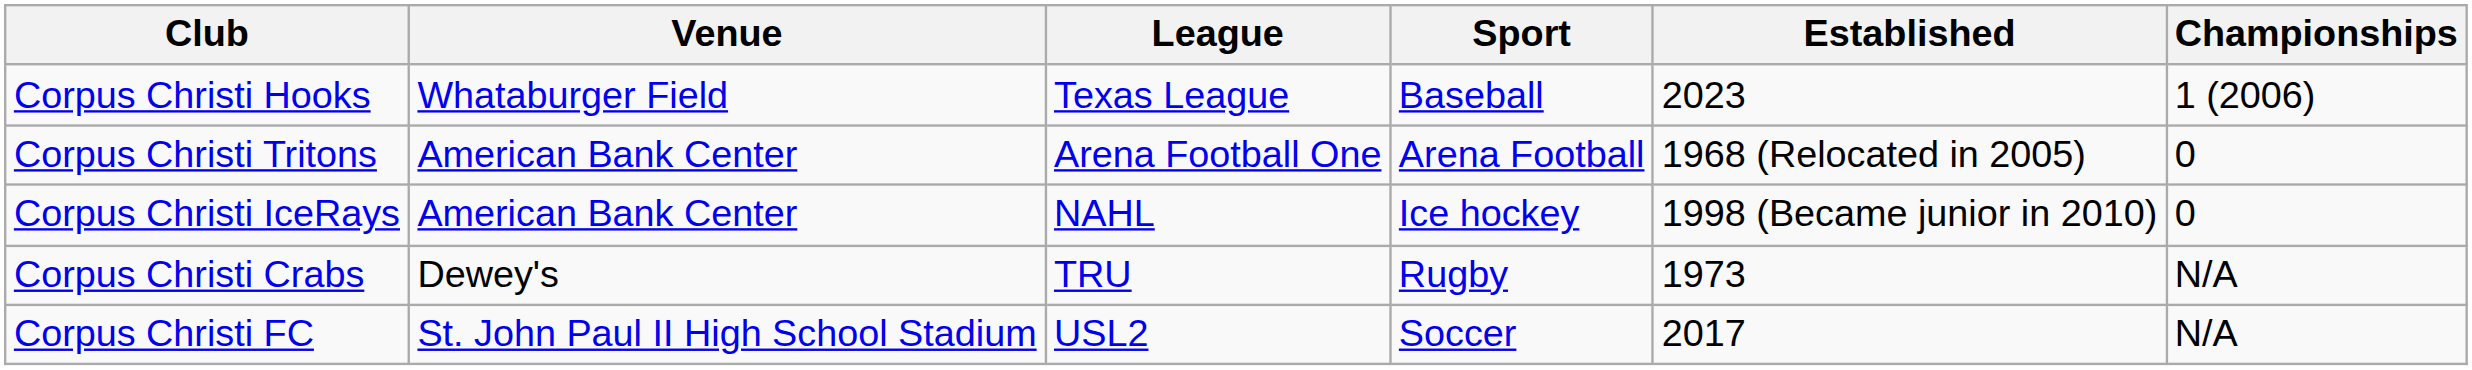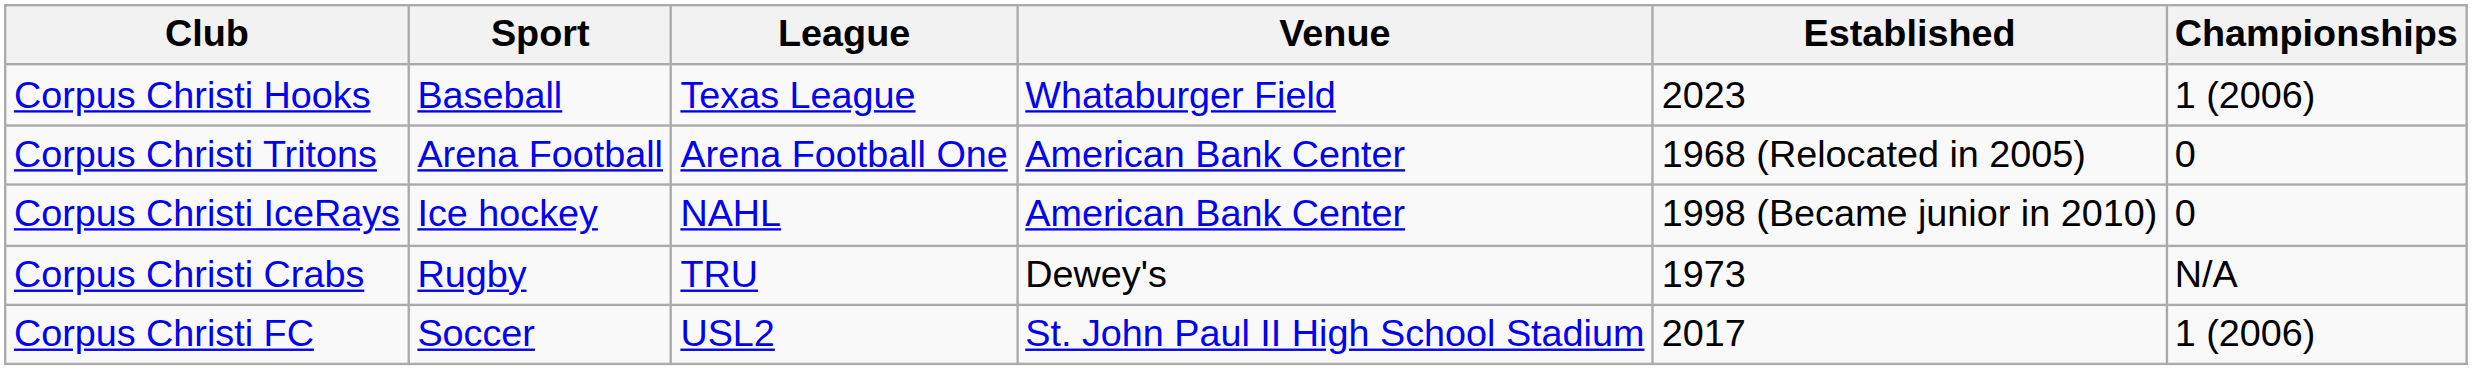 <table class="wikitable">
 <tr>
 <th>Club</th>
+<th>Sport</th>
+<th>League</th>
 <th>Venue</th>
-<th>League</th>
-<th>Sport</th>
 <th>Established</th>
 <th>Championships</th>
 </tr>
 <tr>
 <td><a href='#'>Corpus Christi Hooks</a></td>
+<td><a href='#'>Baseball</a></td>
+<td><a href='#'>Texas League</a></td>
 <td><a href='#'>Whataburger Field</a></td>
-<td><a href='#'>Texas League</a></td>
-<td><a href='#'>Baseball</a></td>
 <td>2023</td>
 <td>1 (2006)</td>
 </tr>
 <tr>
 <td><a href='#'>Corpus Christi Tritons</a></td>
+<td><a href='#'>Arena Football</a></td>
+<td><a href='#'>Arena Football One</a></td>
 <td><a href='#'>American Bank Center</a></td>
-<td><a href='#'>Arena Football One</a></td>
-<td><a href='#'>Arena Football</a></td>
 <td>1968 (Relocated in 2005)</td>
 <td>0</td>
 </tr>
 <tr>
 <td><a href='#'>Corpus Christi IceRays</a></td>
+<td><a href='#'>Ice hockey</a></td>
+<td><a href='#'>NAHL</a></td>
 <td><a href='#'>American Bank Center</a></td>
-<td><a href='#'>NAHL</a></td>
-<td><a href='#'>Ice hockey</a></td>
 <td>1998 (Became junior in 2010)</td>
 <td>0</td>
 </tr>
 <tr>
 <td><a href='#'>Corpus Christi Crabs</a></td>
+<td><a href='#'>Rugby</a></td>
+<td><a href='#'>TRU</a></td>
 <td>Dewey's</td>
-<td><a href='#'>TRU</a></td>
-<td><a href='#'>Rugby</a></td>
 <td>1973</td>
 <td>N/A</td>
 </tr>
 <tr>
 <td><a href='#'>Corpus Christi FC</a></td>
+<td><a href='#'>Soccer</a></td>
+<td><a href='#'>USL2</a></td>
 <td><a href='#'>St. John Paul II High School Stadium</a></td>
-<td><a href='#'>USL2</a></td>
-<td><a href='#'>Soccer</a></td>
 <td>2017</td>
-<td>N/A</td>
+<td>1 (2006)</td>
 </tr>
 </table>
